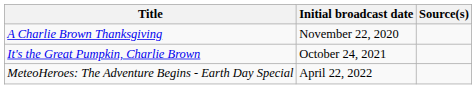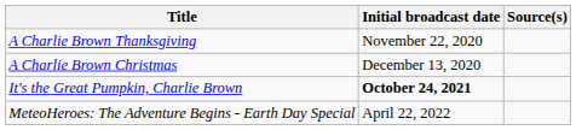 <table class="wikitable sortable">
 <tr>
 <th>Title</th>
 <th>Initial broadcast date</th>
 <th>Source(s)</th>
 </tr>
 <tr>
 <td><em><a href='#'>A Charlie Brown Thanksgiving</a></em></td>
 <td>November 22, 2020</td>
 <td></td>
 </tr>
 <tr>
+<td><em><a href='#'>A Charlie Brown Christmas</a></em></td>
+<td>December 13, 2020</td>
+<td></td>
+</tr>
+<tr>
 <td><em><a href='#'>It's the Great Pumpkin, Charlie Brown</a></em></td>
-<td>October 24, 2021</td>
+<td><strong>October 24, 2021</strong></td>
 <td></td>
 </tr>
 <tr>
 <td><em>MeteoHeroes: The Adventure Begins - Earth Day Special</em></td>
 <td>April 22, 2022</td>
 <td></td>
 </tr>
 </table>
